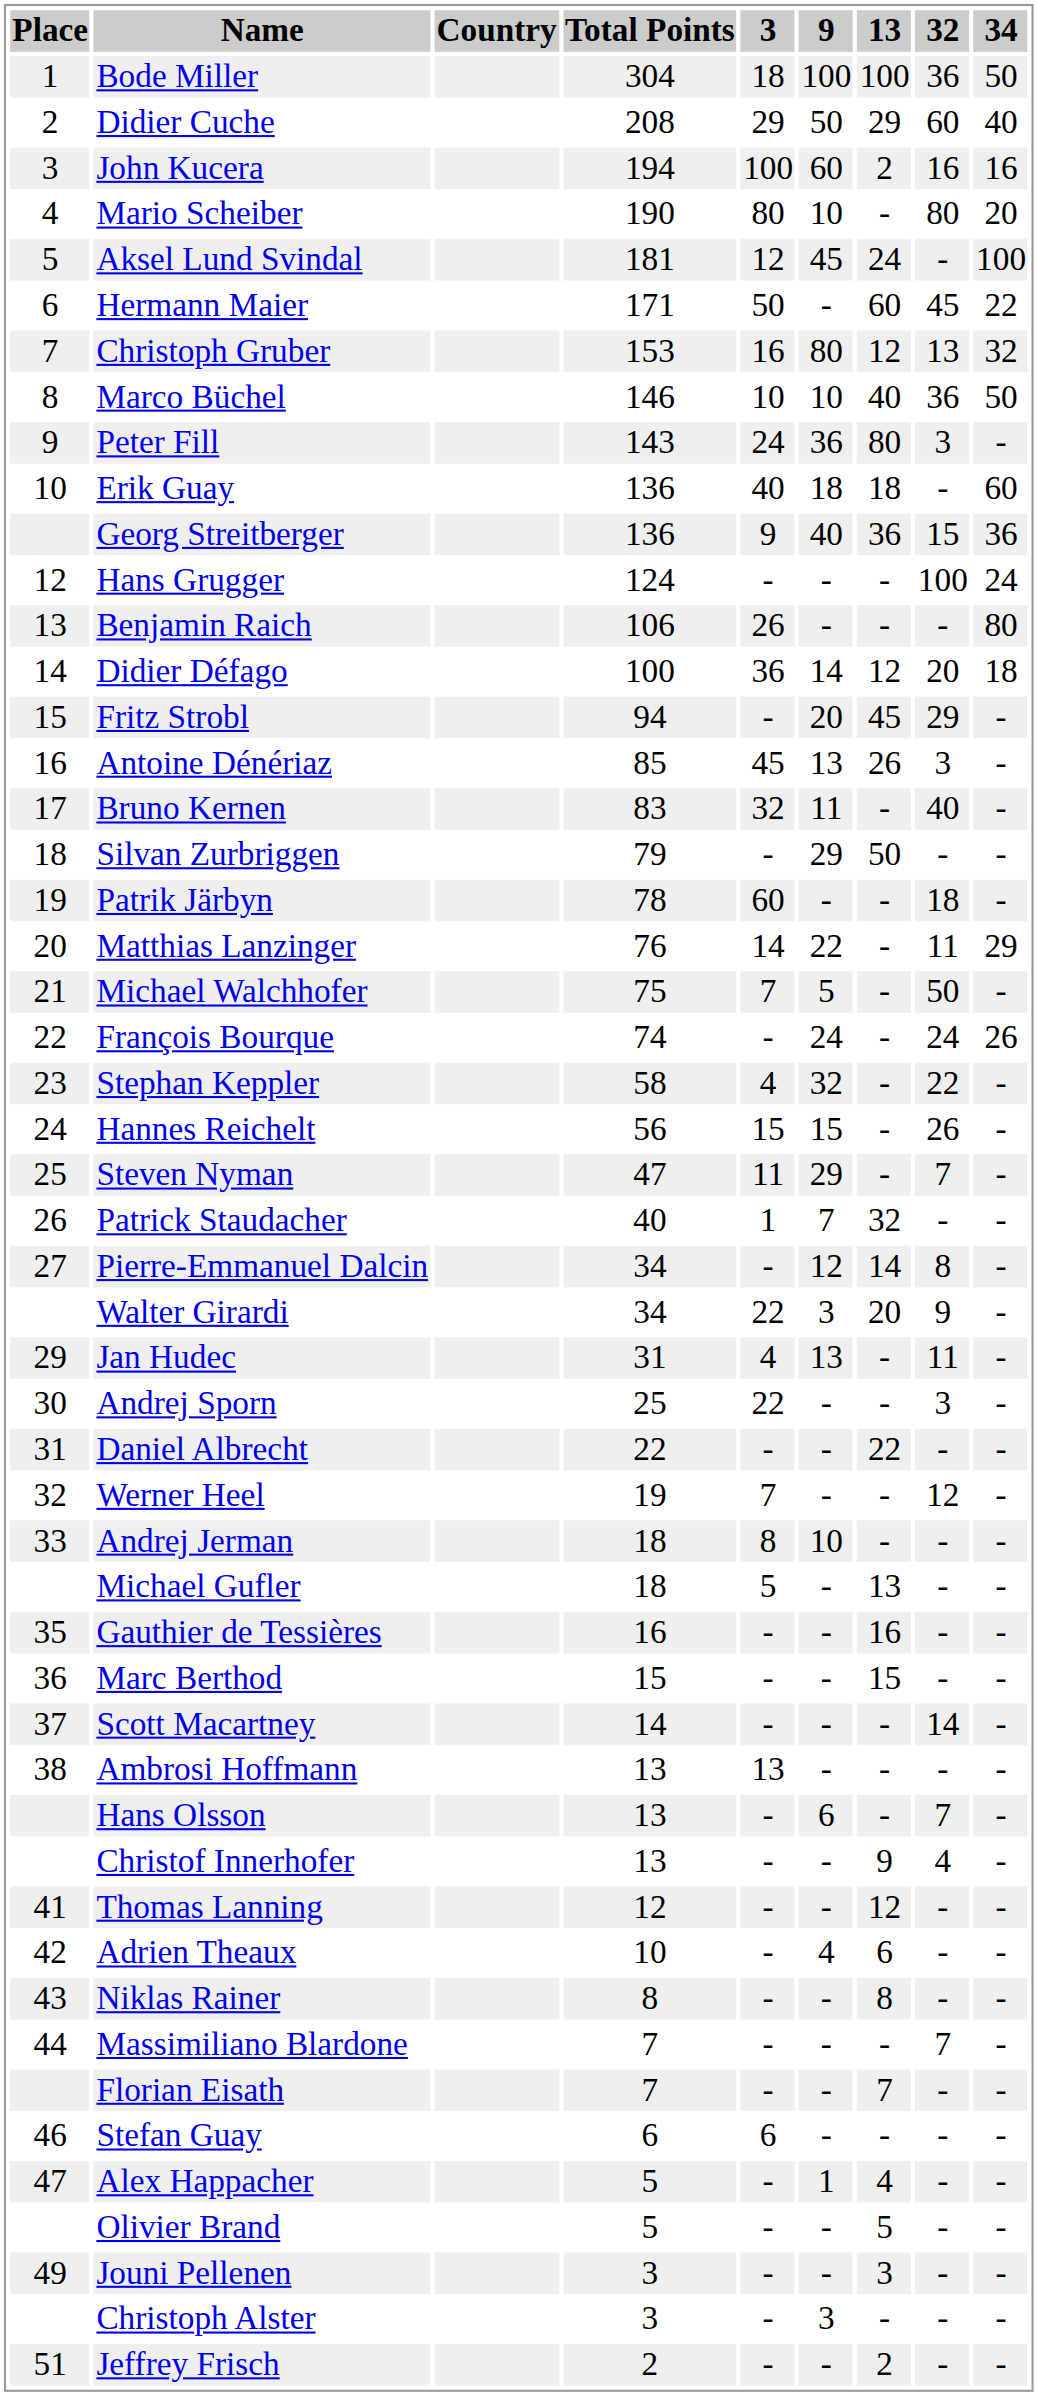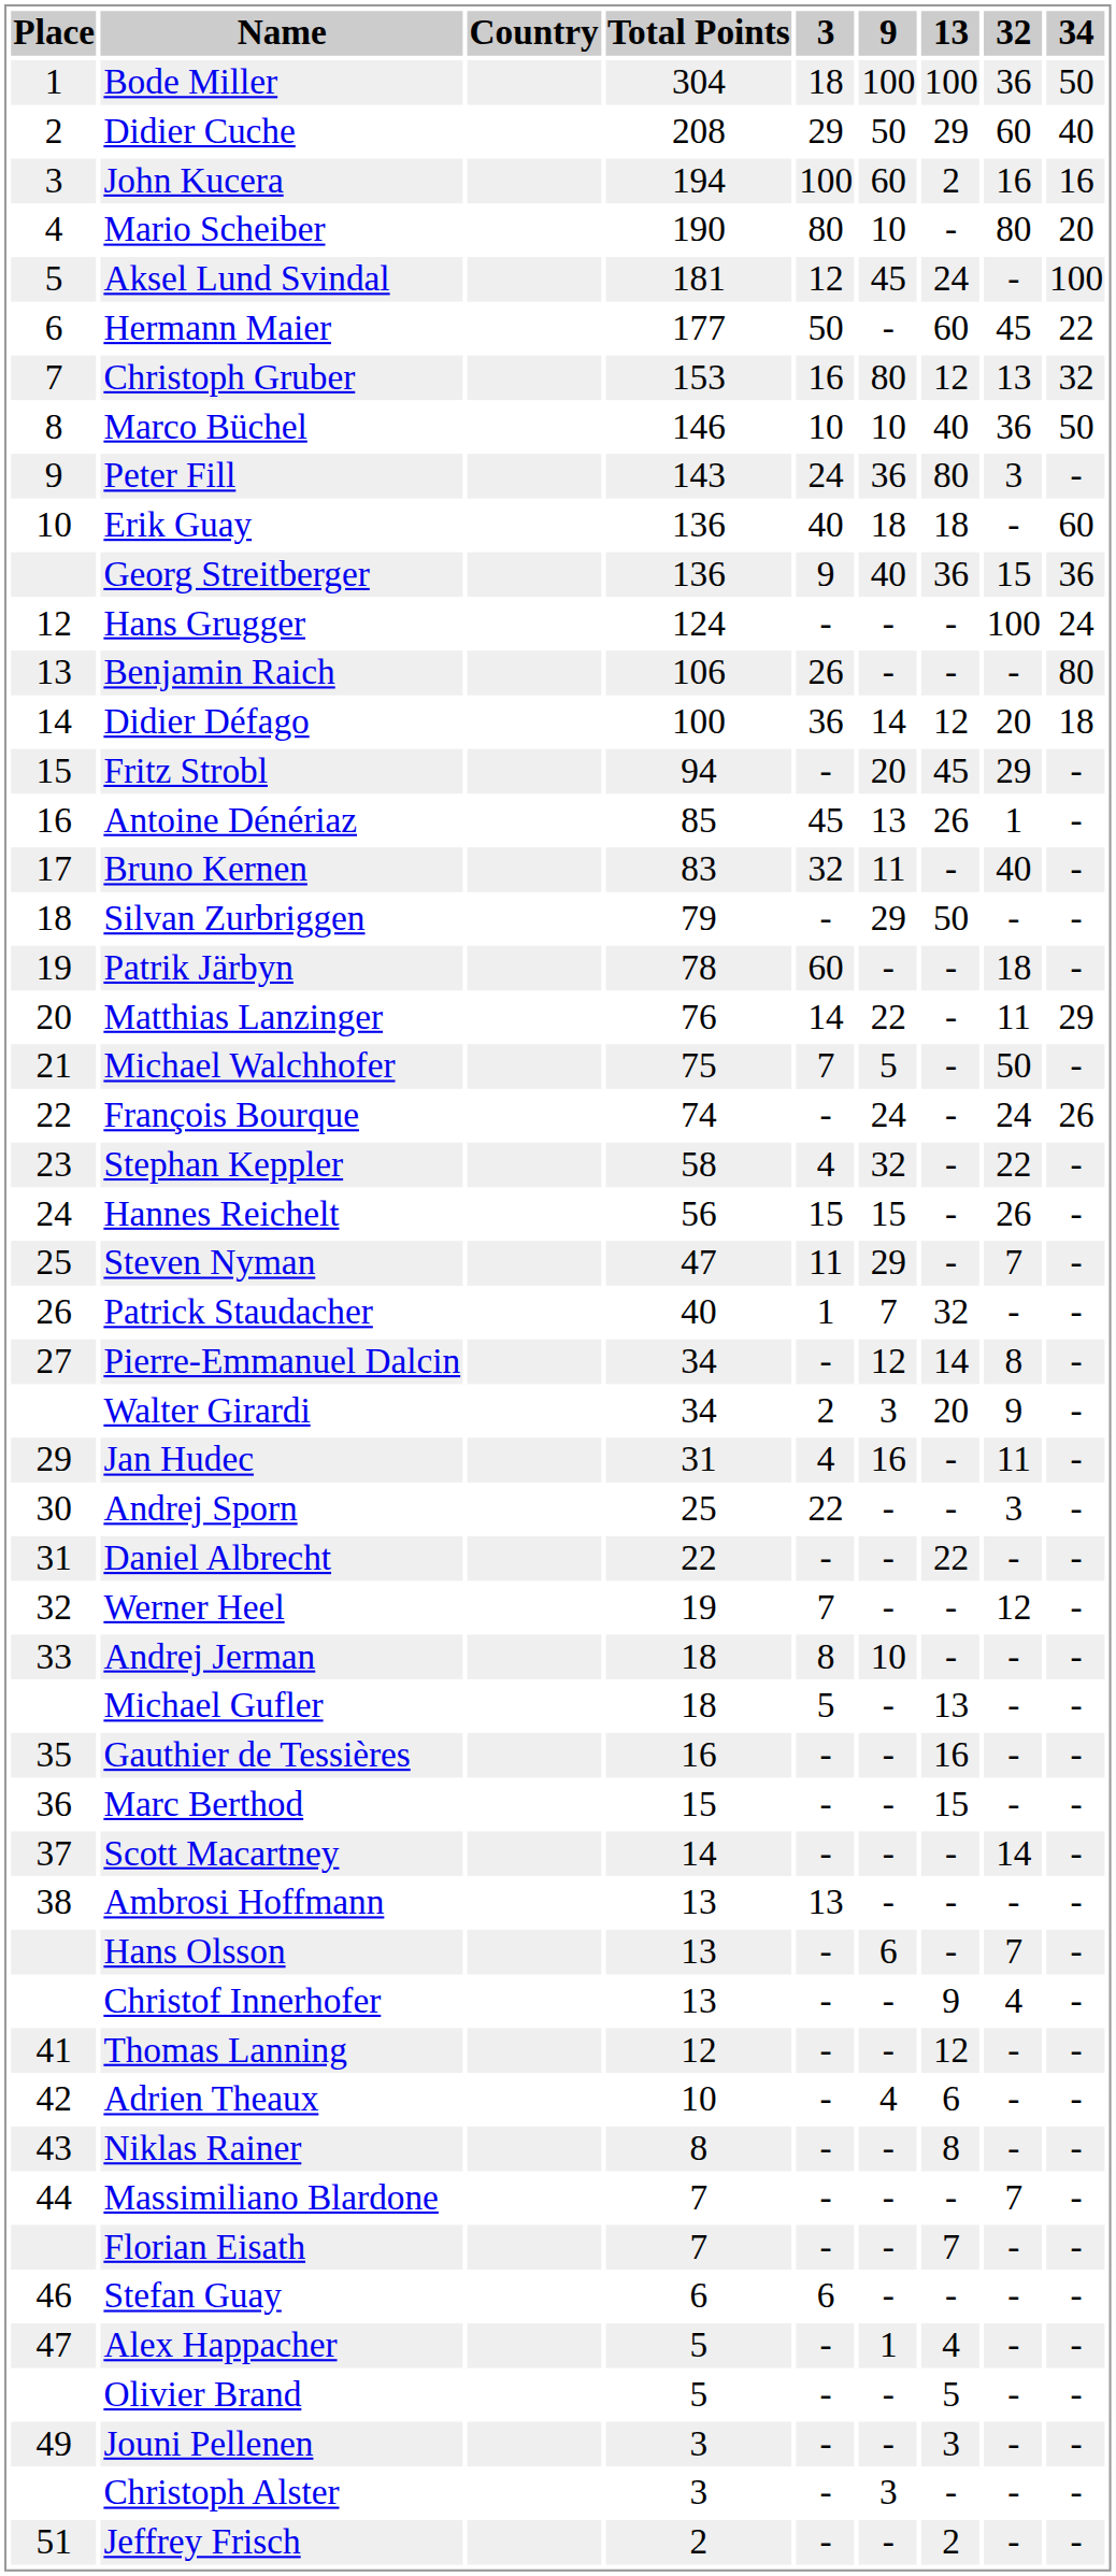 <table border="0" style="border: 1px solid #999; background-color:#FFFFFF; text-align:center">
 <tr align="center" bgcolor="#CCCCCC">
 <th>Place</th>
 <th>Name</th>
 <th>Country</th>
 <th>Total Points</th>
 <th>3</th>
 <th>9</th>
 <th>13</th>
 <th>32</th>
 <th>34</th>
 </tr>
 <tr bgcolor="#EFEFEF">
 <td>1</td>
 <td align="left"><a href='#'>Bode Miller</a></td>
 <td align="left"></td>
 <td>304</td>
 <td>18</td>
 <td>100</td>
 <td>100</td>
 <td>36</td>
 <td>50</td>
 </tr>
 <tr>
 <td>2</td>
 <td align="left"><a href='#'>Didier Cuche</a></td>
 <td align="left"></td>
 <td>208</td>
 <td>29</td>
 <td>50</td>
 <td>29</td>
 <td>60</td>
 <td>40</td>
 </tr>
 <tr bgcolor="#EFEFEF">
 <td>3</td>
 <td align="left"><a href='#'>John Kucera</a></td>
 <td align="left"></td>
 <td>194</td>
 <td>100</td>
 <td>60</td>
 <td>2</td>
 <td>16</td>
 <td>16</td>
 </tr>
 <tr>
 <td>4</td>
 <td align="left"><a href='#'>Mario Scheiber</a></td>
 <td align="left"></td>
 <td>190</td>
 <td>80</td>
 <td>10</td>
 <td>-</td>
 <td>80</td>
 <td>20</td>
 </tr>
 <tr bgcolor="#EFEFEF">
 <td>5</td>
 <td align="left"><a href='#'>Aksel Lund Svindal</a></td>
 <td align="left"></td>
 <td>181</td>
 <td>12</td>
 <td>45</td>
 <td>24</td>
 <td>-</td>
 <td>100</td>
 </tr>
 <tr>
 <td>6</td>
 <td align="left"><a href='#'>Hermann Maier</a></td>
 <td align="left"></td>
-<td>171</td>
+<td>177</td>
 <td>50</td>
 <td>-</td>
 <td>60</td>
 <td>45</td>
 <td>22</td>
 </tr>
 <tr bgcolor="#EFEFEF">
 <td>7</td>
 <td align="left"><a href='#'>Christoph Gruber</a></td>
 <td align="left"></td>
 <td>153</td>
 <td>16</td>
 <td>80</td>
 <td>12</td>
 <td>13</td>
 <td>32</td>
 </tr>
 <tr>
 <td>8</td>
 <td align="left"><a href='#'>Marco Büchel</a></td>
 <td align="left"></td>
 <td>146</td>
 <td>10</td>
 <td>10</td>
 <td>40</td>
 <td>36</td>
 <td>50</td>
 </tr>
 <tr bgcolor="#EFEFEF">
 <td>9</td>
 <td align="left"><a href='#'>Peter Fill</a></td>
 <td align="left"></td>
 <td>143</td>
 <td>24</td>
 <td>36</td>
 <td>80</td>
 <td>3</td>
 <td>-</td>
 </tr>
 <tr>
 <td>10</td>
 <td align="left"><a href='#'>Erik Guay</a></td>
 <td align="left"></td>
 <td>136</td>
 <td>40</td>
 <td>18</td>
 <td>18</td>
 <td>-</td>
 <td>60</td>
 </tr>
 <tr bgcolor="#EFEFEF">
 <td></td>
 <td align="left"><a href='#'>Georg Streitberger</a></td>
 <td align="left"></td>
 <td>136</td>
 <td>9</td>
 <td>40</td>
 <td>36</td>
 <td>15</td>
 <td>36</td>
 </tr>
 <tr>
 <td>12</td>
 <td align="left"><a href='#'>Hans Grugger</a></td>
 <td align="left"></td>
 <td>124</td>
 <td>-</td>
 <td>-</td>
 <td>-</td>
 <td>100</td>
 <td>24</td>
 </tr>
 <tr bgcolor="#EFEFEF">
 <td>13</td>
 <td align="left"><a href='#'>Benjamin Raich</a></td>
 <td align="left"></td>
 <td>106</td>
 <td>26</td>
 <td>-</td>
 <td>-</td>
 <td>-</td>
 <td>80</td>
 </tr>
 <tr>
 <td>14</td>
 <td align="left"><a href='#'>Didier Défago</a></td>
 <td align="left"></td>
 <td>100</td>
 <td>36</td>
 <td>14</td>
 <td>12</td>
 <td>20</td>
 <td>18</td>
 </tr>
 <tr bgcolor="#EFEFEF">
 <td>15</td>
 <td align="left"><a href='#'>Fritz Strobl</a></td>
 <td align="left"></td>
 <td>94</td>
 <td>-</td>
 <td>20</td>
 <td>45</td>
 <td>29</td>
 <td>-</td>
 </tr>
 <tr>
 <td>16</td>
 <td align="left"><a href='#'>Antoine Dénériaz</a></td>
 <td align="left"></td>
 <td>85</td>
 <td>45</td>
 <td>13</td>
 <td>26</td>
-<td>3</td>
+<td>1</td>
 <td>-</td>
 </tr>
 <tr bgcolor="#EFEFEF">
 <td>17</td>
 <td align="left"><a href='#'>Bruno Kernen</a></td>
 <td align="left"></td>
 <td>83</td>
 <td>32</td>
 <td>11</td>
 <td>-</td>
 <td>40</td>
 <td>-</td>
 </tr>
 <tr>
 <td>18</td>
 <td align="left"><a href='#'>Silvan Zurbriggen</a></td>
 <td align="left"></td>
 <td>79</td>
 <td>-</td>
 <td>29</td>
 <td>50</td>
 <td>-</td>
 <td>-</td>
 </tr>
 <tr bgcolor="#EFEFEF">
 <td>19</td>
 <td align="left"><a href='#'>Patrik Järbyn</a></td>
 <td align="left"></td>
 <td>78</td>
 <td>60</td>
 <td>-</td>
 <td>-</td>
 <td>18</td>
 <td>-</td>
 </tr>
 <tr>
 <td>20</td>
 <td align="left"><a href='#'>Matthias Lanzinger</a></td>
 <td align="left"></td>
 <td>76</td>
 <td>14</td>
 <td>22</td>
 <td>-</td>
 <td>11</td>
 <td>29</td>
 </tr>
 <tr bgcolor="#EFEFEF">
 <td>21</td>
 <td align="left"><a href='#'>Michael Walchhofer</a></td>
 <td align="left"></td>
 <td>75</td>
 <td>7</td>
 <td>5</td>
 <td>-</td>
 <td>50</td>
 <td>-</td>
 </tr>
 <tr>
 <td>22</td>
 <td align="left"><a href='#'>François Bourque</a></td>
 <td align="left"></td>
 <td>74</td>
 <td>-</td>
 <td>24</td>
 <td>-</td>
 <td>24</td>
 <td>26</td>
 </tr>
 <tr bgcolor="#EFEFEF">
 <td>23</td>
 <td align="left"><a href='#'>Stephan Keppler</a></td>
 <td align="left"></td>
 <td>58</td>
 <td>4</td>
 <td>32</td>
 <td>-</td>
 <td>22</td>
 <td>-</td>
 </tr>
 <tr>
 <td>24</td>
 <td align="left"><a href='#'>Hannes Reichelt</a></td>
 <td align="left"></td>
 <td>56</td>
 <td>15</td>
 <td>15</td>
 <td>-</td>
 <td>26</td>
 <td>-</td>
 </tr>
 <tr bgcolor="#EFEFEF">
 <td>25</td>
 <td align="left"><a href='#'>Steven Nyman</a></td>
 <td align="left"></td>
 <td>47</td>
 <td>11</td>
 <td>29</td>
 <td>-</td>
 <td>7</td>
 <td>-</td>
 </tr>
 <tr>
 <td>26</td>
 <td align="left"><a href='#'>Patrick Staudacher</a></td>
 <td align="left"></td>
 <td>40</td>
 <td>1</td>
 <td>7</td>
 <td>32</td>
 <td>-</td>
 <td>-</td>
 </tr>
 <tr bgcolor="#EFEFEF">
 <td>27</td>
 <td align="left"><a href='#'>Pierre-Emmanuel Dalcin</a></td>
 <td align="left"></td>
 <td>34</td>
 <td>-</td>
 <td>12</td>
 <td>14</td>
 <td>8</td>
 <td>-</td>
 </tr>
 <tr>
 <td></td>
 <td align="left"><a href='#'>Walter Girardi</a></td>
 <td align="left"></td>
 <td>34</td>
-<td>22</td>
+<td>2</td>
 <td>3</td>
 <td>20</td>
 <td>9</td>
 <td>-</td>
 </tr>
 <tr bgcolor="#EFEFEF">
 <td>29</td>
 <td align="left"><a href='#'>Jan Hudec</a></td>
 <td align="left"></td>
 <td>31</td>
 <td>4</td>
-<td>13</td>
+<td>16</td>
 <td>-</td>
 <td>11</td>
 <td>-</td>
 </tr>
 <tr>
 <td>30</td>
 <td align="left"><a href='#'>Andrej Sporn</a></td>
 <td align="left"></td>
 <td>25</td>
 <td>22</td>
 <td>-</td>
 <td>-</td>
 <td>3</td>
 <td>-</td>
 </tr>
 <tr bgcolor="#EFEFEF">
 <td>31</td>
 <td align="left"><a href='#'>Daniel Albrecht</a></td>
 <td align="left"></td>
 <td>22</td>
 <td>-</td>
 <td>-</td>
 <td>22</td>
 <td>-</td>
 <td>-</td>
 </tr>
 <tr>
 <td>32</td>
 <td align="left"><a href='#'>Werner Heel</a></td>
 <td align="left"></td>
 <td>19</td>
 <td>7</td>
 <td>-</td>
 <td>-</td>
 <td>12</td>
 <td>-</td>
 </tr>
 <tr bgcolor="#EFEFEF">
 <td>33</td>
 <td align="left"><a href='#'>Andrej Jerman</a></td>
 <td align="left"></td>
 <td>18</td>
 <td>8</td>
 <td>10</td>
 <td>-</td>
 <td>-</td>
 <td>-</td>
 </tr>
 <tr>
 <td></td>
 <td align="left"><a href='#'>Michael Gufler</a></td>
 <td align="left"></td>
 <td>18</td>
 <td>5</td>
 <td>-</td>
 <td>13</td>
 <td>-</td>
 <td>-</td>
 </tr>
 <tr bgcolor="#EFEFEF">
 <td>35</td>
 <td align="left"><a href='#'>Gauthier de Tessières</a></td>
 <td align="left"></td>
 <td>16</td>
 <td>-</td>
 <td>-</td>
 <td>16</td>
 <td>-</td>
 <td>-</td>
 </tr>
 <tr>
 <td>36</td>
 <td align="left"><a href='#'>Marc Berthod</a></td>
 <td align="left"></td>
 <td>15</td>
 <td>-</td>
 <td>-</td>
 <td>15</td>
 <td>-</td>
 <td>-</td>
 </tr>
 <tr bgcolor="#EFEFEF">
 <td>37</td>
 <td align="left"><a href='#'>Scott Macartney</a></td>
 <td align="left"></td>
 <td>14</td>
 <td>-</td>
 <td>-</td>
 <td>-</td>
 <td>14</td>
 <td>-</td>
 </tr>
 <tr>
 <td>38</td>
 <td align="left"><a href='#'>Ambrosi Hoffmann</a></td>
 <td align="left"></td>
 <td>13</td>
 <td>13</td>
 <td>-</td>
 <td>-</td>
 <td>-</td>
 <td>-</td>
 </tr>
 <tr bgcolor="#EFEFEF">
 <td></td>
 <td align="left"><a href='#'>Hans Olsson</a></td>
 <td align="left"></td>
 <td>13</td>
 <td>-</td>
 <td>6</td>
 <td>-</td>
 <td>7</td>
 <td>-</td>
 </tr>
 <tr>
 <td></td>
 <td align="left"><a href='#'>Christof Innerhofer</a></td>
 <td align="left"></td>
 <td>13</td>
 <td>-</td>
 <td>-</td>
 <td>9</td>
 <td>4</td>
 <td>-</td>
 </tr>
 <tr bgcolor="#EFEFEF">
 <td>41</td>
 <td align="left"><a href='#'>Thomas Lanning</a></td>
 <td align="left"></td>
 <td>12</td>
 <td>-</td>
 <td>-</td>
 <td>12</td>
 <td>-</td>
 <td>-</td>
 </tr>
 <tr>
 <td>42</td>
 <td align="left"><a href='#'>Adrien Theaux</a></td>
 <td align="left"></td>
 <td>10</td>
 <td>-</td>
 <td>4</td>
 <td>6</td>
 <td>-</td>
 <td>-</td>
 </tr>
 <tr bgcolor="#EFEFEF">
 <td>43</td>
 <td align="left"><a href='#'>Niklas Rainer</a></td>
 <td align="left"></td>
 <td>8</td>
 <td>-</td>
 <td>-</td>
 <td>8</td>
 <td>-</td>
 <td>-</td>
 </tr>
 <tr>
 <td>44</td>
 <td align="left"><a href='#'>Massimiliano Blardone</a></td>
 <td align="left"></td>
 <td>7</td>
 <td>-</td>
 <td>-</td>
 <td>-</td>
 <td>7</td>
 <td>-</td>
 </tr>
 <tr bgcolor="#EFEFEF">
 <td></td>
 <td align="left"><a href='#'>Florian Eisath</a></td>
 <td align="left"></td>
 <td>7</td>
 <td>-</td>
 <td>-</td>
 <td>7</td>
 <td>-</td>
 <td>-</td>
 </tr>
 <tr>
 <td>46</td>
 <td align="left"><a href='#'>Stefan Guay</a></td>
 <td align="left"></td>
 <td>6</td>
 <td>6</td>
 <td>-</td>
 <td>-</td>
 <td>-</td>
 <td>-</td>
 </tr>
 <tr bgcolor="#EFEFEF">
 <td>47</td>
 <td align="left"><a href='#'>Alex Happacher</a></td>
 <td align="left"></td>
 <td>5</td>
 <td>-</td>
 <td>1</td>
 <td>4</td>
 <td>-</td>
 <td>-</td>
 </tr>
 <tr>
 <td></td>
 <td align="left"><a href='#'>Olivier Brand</a></td>
 <td align="left"></td>
 <td>5</td>
 <td>-</td>
 <td>-</td>
 <td>5</td>
 <td>-</td>
 <td>-</td>
 </tr>
 <tr bgcolor="#EFEFEF">
 <td>49</td>
 <td align="left"><a href='#'>Jouni Pellenen</a></td>
 <td align="left"></td>
 <td>3</td>
 <td>-</td>
 <td>-</td>
 <td>3</td>
 <td>-</td>
 <td>-</td>
 </tr>
 <tr>
 <td></td>
 <td align="left"><a href='#'>Christoph Alster</a></td>
 <td align="left"></td>
 <td>3</td>
 <td>-</td>
 <td>3</td>
 <td>-</td>
 <td>-</td>
 <td>-</td>
 </tr>
 <tr bgcolor="#EFEFEF">
 <td>51</td>
 <td align="left"><a href='#'>Jeffrey Frisch</a></td>
 <td align="left"></td>
 <td>2</td>
 <td>-</td>
 <td>-</td>
 <td>2</td>
 <td>-</td>
 <td>-</td>
 </tr>
 </table>
